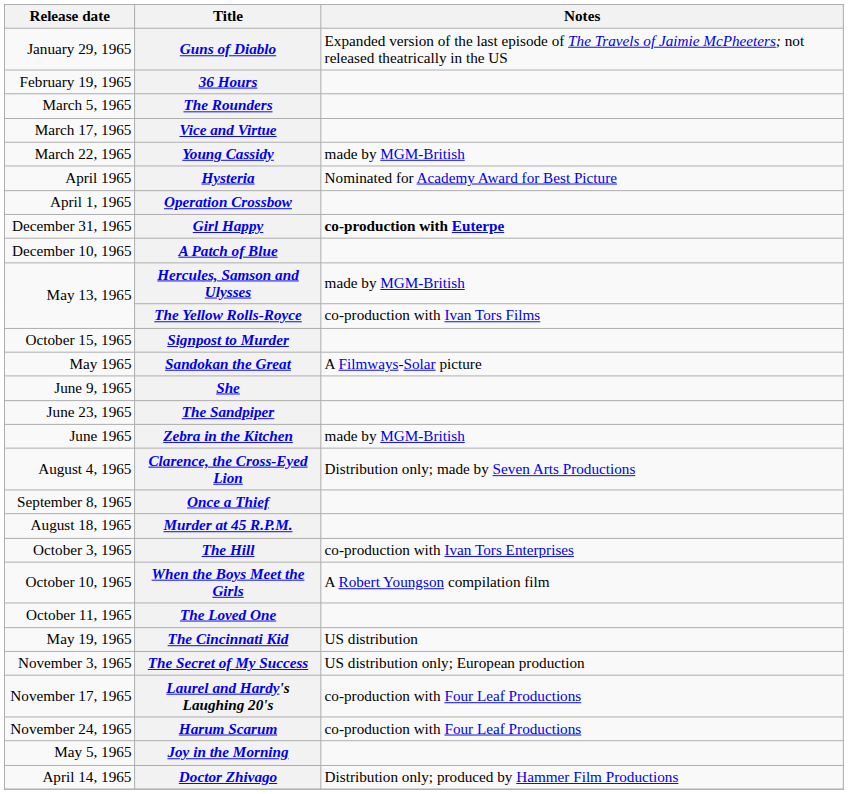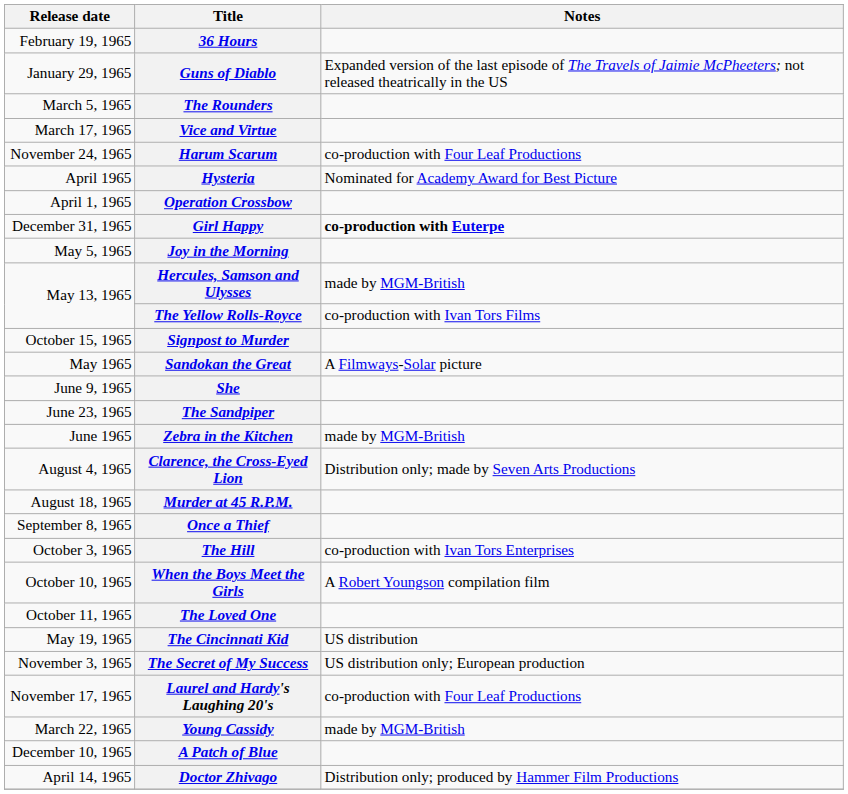 <table class="wikitable sortable" style="width:100%;">
 <tr>
 <th scope="col" style="width:130px;">Release date</th>
 <th>Title</th>
 <th>Notes</th>
 </tr>
 <tr>
+<td style="text-align:right;">February 19, 1965</td>
+<th scope="row"><em><a href='#'>36 Hours</a></em></th>
+<td></td>
+</tr>
+<tr>
 <td style="text-align:right;">January 29, 1965</td>
 <th scope="row"><em><a href='#'>Guns of Diablo</a></em></th>
 <td>Expanded version of the last episode of <em><a href='#'>The Travels of Jaimie McPheeters</a>;</em> not released theatrically in the US</td>
-</tr>
-<tr>
-<td style="text-align:right;">February 19, 1965</td>
-<th scope="row"><em><a href='#'>36 Hours</a></em></th>
-<td></td>
 </tr>
 <tr>
 <td style="text-align:right;">March 5, 1965</td>
 <th scope="row"><em><a href='#'>The Rounders</a></em></th>
 <td></td>
 </tr>
 <tr>
 <td style="text-align:right;">March 17, 1965</td>
 <th scope="row"><em><a href='#'>Vice and Virtue</a></em></th>
 <td></td>
 </tr>
 <tr>
-<td style="text-align:right;">March 22, 1965</td>
-<th scope="row"><em><a href='#'>Young Cassidy</a></em></th>
-<td>made by <a href='#'>MGM-British</a></td>
+<td style="text-align:right;">November 24, 1965</td>
+<th scope="row"><em><a href='#'>Harum Scarum</a></em></th>
+<td>co-production with <a href='#'>Four Leaf Productions</a></td>
 </tr>
 <tr>
 <td style="text-align:right;">April 1965</td>
 <th scope="row"><em><a href='#'>Hysteria</a></em></th>
 <td>Nominated for <a href='#'>Academy Award for Best Picture</a></td>
 </tr>
 <tr>
 <td style="text-align:right;">April 1, 1965</td>
 <th scope="row"><em><a href='#'>Operation Crossbow</a></em></th>
 <td></td>
 </tr>
 <tr>
 <td style="text-align:right;">December 31, 1965</td>
 <th scope="row"><em><a href='#'>Girl Happy</a></em></th>
 <td><strong>co-production with <a href='#'>Euterpe</a></strong></td>
 </tr>
 <tr>
-<td style="text-align:right;">December 10, 1965</td>
-<th scope="row"><em><a href='#'>A Patch of Blue</a></em></th>
+<td style="text-align:right;">May 5, 1965</td>
+<th scope="row"><em><a href='#'>Joy in the Morning</a></em></th>
 <td></td>
 </tr>
 <tr>
 <td rowspan="2" style="text-align:right;">May 13, 1965</td>
 <th scope="row"><em><a href='#'>Hercules, Samson and Ulysses</a></em></th>
 <td>made by <a href='#'>MGM-British</a></td>
 </tr>
 <tr>
 <th scope="row"><em><a href='#'>The Yellow Rolls-Royce</a></em></th>
 <td>co-production with <a href='#'>Ivan Tors Films</a></td>
 </tr>
 <tr>
 <td style="text-align:right;">October 15, 1965</td>
 <th scope="row"><em><a href='#'>Signpost to Murder</a></em></th>
 <td></td>
 </tr>
 <tr>
 <td style="text-align:right;">May 1965</td>
 <th scope="row"><em><a href='#'>Sandokan the Great</a></em></th>
 <td>A <a href='#'>Filmways</a>-<a href='#'>Solar</a> picture</td>
 </tr>
 <tr>
 <td style="text-align:right;">June 9, 1965</td>
 <th scope="row"><em><a href='#'>She</a></em></th>
 <td></td>
 </tr>
 <tr>
 <td style="text-align:right;">June 23, 1965</td>
 <th scope="row"><em><a href='#'>The Sandpiper</a></em></th>
 <td></td>
 </tr>
 <tr>
 <td style="text-align:right;">June 1965</td>
 <th scope="row"><em><a href='#'>Zebra in the Kitchen</a></em></th>
 <td>made by <a href='#'>MGM-British</a></td>
 </tr>
 <tr>
 <td style="text-align:right;">August 4, 1965</td>
 <th scope="row"><em><a href='#'>Clarence, the Cross-Eyed Lion</a></em></th>
 <td>Distribution only; made by <a href='#'>Seven Arts Productions</a></td>
 </tr>
 <tr>
-<td style="text-align:right;">September 8, 1965</td>
-<th scope="row"><em><a href='#'>Once a Thief</a></em></th>
+<td style="text-align:right;">August 18, 1965</td>
+<th scope="row"><em><a href='#'>Murder at 45 R.P.M.</a></em></th>
 <td></td>
 </tr>
 <tr>
-<td style="text-align:right;">August 18, 1965</td>
-<th scope="row"><em><a href='#'>Murder at 45 R.P.M.</a></em></th>
+<td style="text-align:right;">September 8, 1965</td>
+<th scope="row"><em><a href='#'>Once a Thief</a></em></th>
 <td></td>
 </tr>
 <tr>
 <td style="text-align:right;">October 3, 1965</td>
 <th scope="row"><em><a href='#'>The Hill</a></em></th>
 <td>co-production with <a href='#'>Ivan Tors Enterprises</a></td>
 </tr>
 <tr>
 <td style="text-align:right;">October 10, 1965</td>
 <th scope="row"><em><a href='#'>When the Boys Meet the Girls</a></em></th>
 <td>A <a href='#'>Robert Youngson</a> compilation film</td>
 </tr>
 <tr>
 <td style="text-align:right;">October 11, 1965</td>
 <th scope="row"><em><a href='#'>The Loved One</a></em></th>
 <td></td>
 </tr>
 <tr>
 <td style="text-align:right;">May 19, 1965</td>
 <th scope="row"><em><a href='#'>The Cincinnati Kid</a></em></th>
 <td>US distribution</td>
 </tr>
 <tr>
 <td style="text-align:right;">November 3, 1965</td>
 <th scope="row"><em><a href='#'>The Secret of My Success</a></em></th>
 <td>US distribution only; European production</td>
 </tr>
 <tr>
 <td style="text-align:right;">November 17, 1965</td>
 <th scope="row"><em><a href='#'>Laurel and Hardy</a>'s Laughing 20's</em></th>
 <td>co-production with <a href='#'>Four Leaf Productions</a></td>
 </tr>
 <tr>
-<td style="text-align:right;">November 24, 1965</td>
-<th scope="row"><em><a href='#'>Harum Scarum</a></em></th>
-<td>co-production with <a href='#'>Four Leaf Productions</a></td>
+<td style="text-align:right;">March 22, 1965</td>
+<th scope="row"><em><a href='#'>Young Cassidy</a></em></th>
+<td>made by <a href='#'>MGM-British</a></td>
 </tr>
 <tr>
-<td style="text-align:right;">May 5, 1965</td>
-<th scope="row"><em><a href='#'>Joy in the Morning</a></em></th>
+<td style="text-align:right;">December 10, 1965</td>
+<th scope="row"><em><a href='#'>A Patch of Blue</a></em></th>
 <td></td>
 </tr>
 <tr>
 <td style="text-align:right;">April 14, 1965</td>
 <th scope="row"><em><a href='#'>Doctor Zhivago</a></em></th>
 <td>Distribution only; produced by <a href='#'>Hammer Film Productions</a></td>
 </tr>
 <tr>
 </tr>
 </table>
